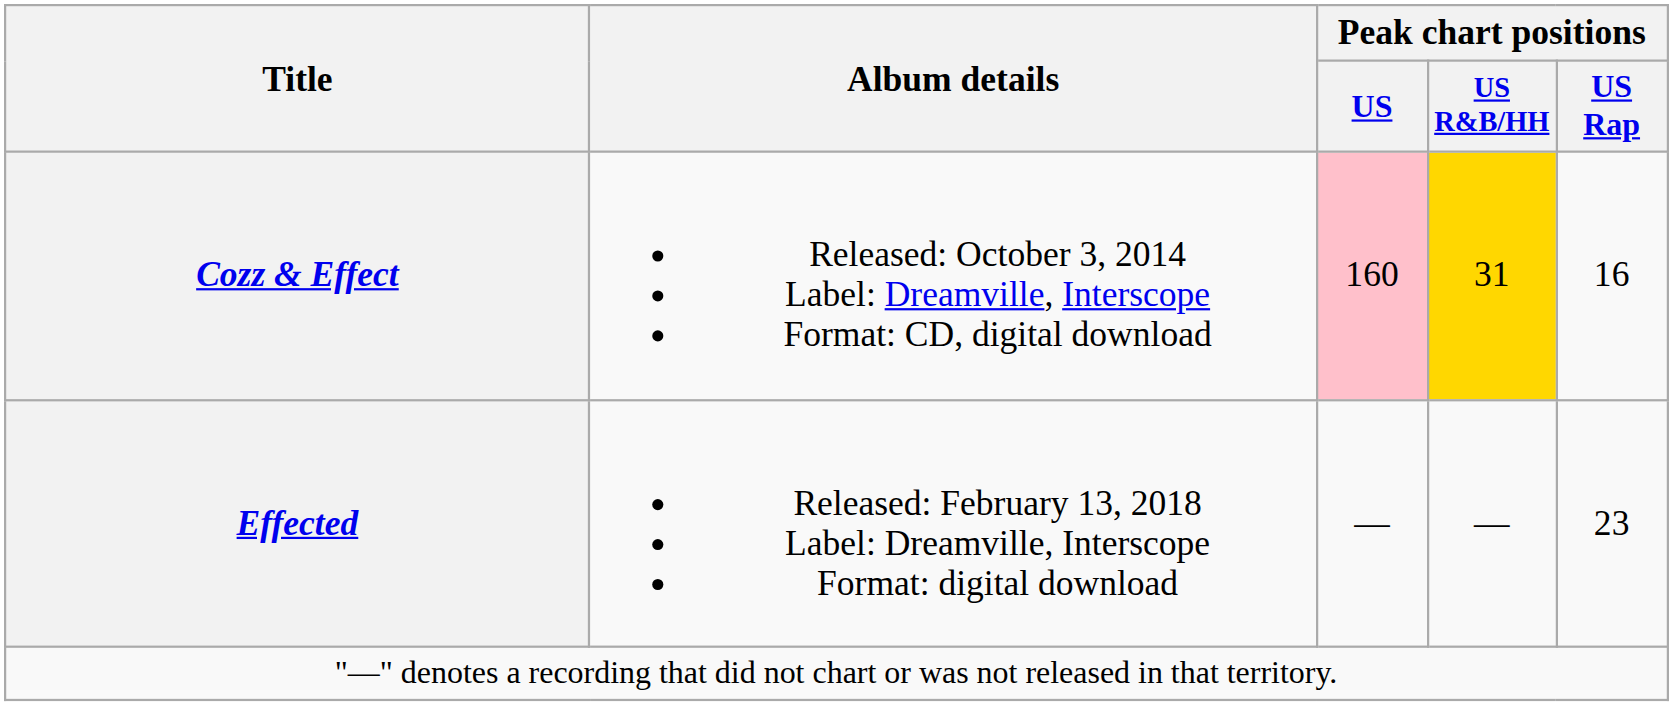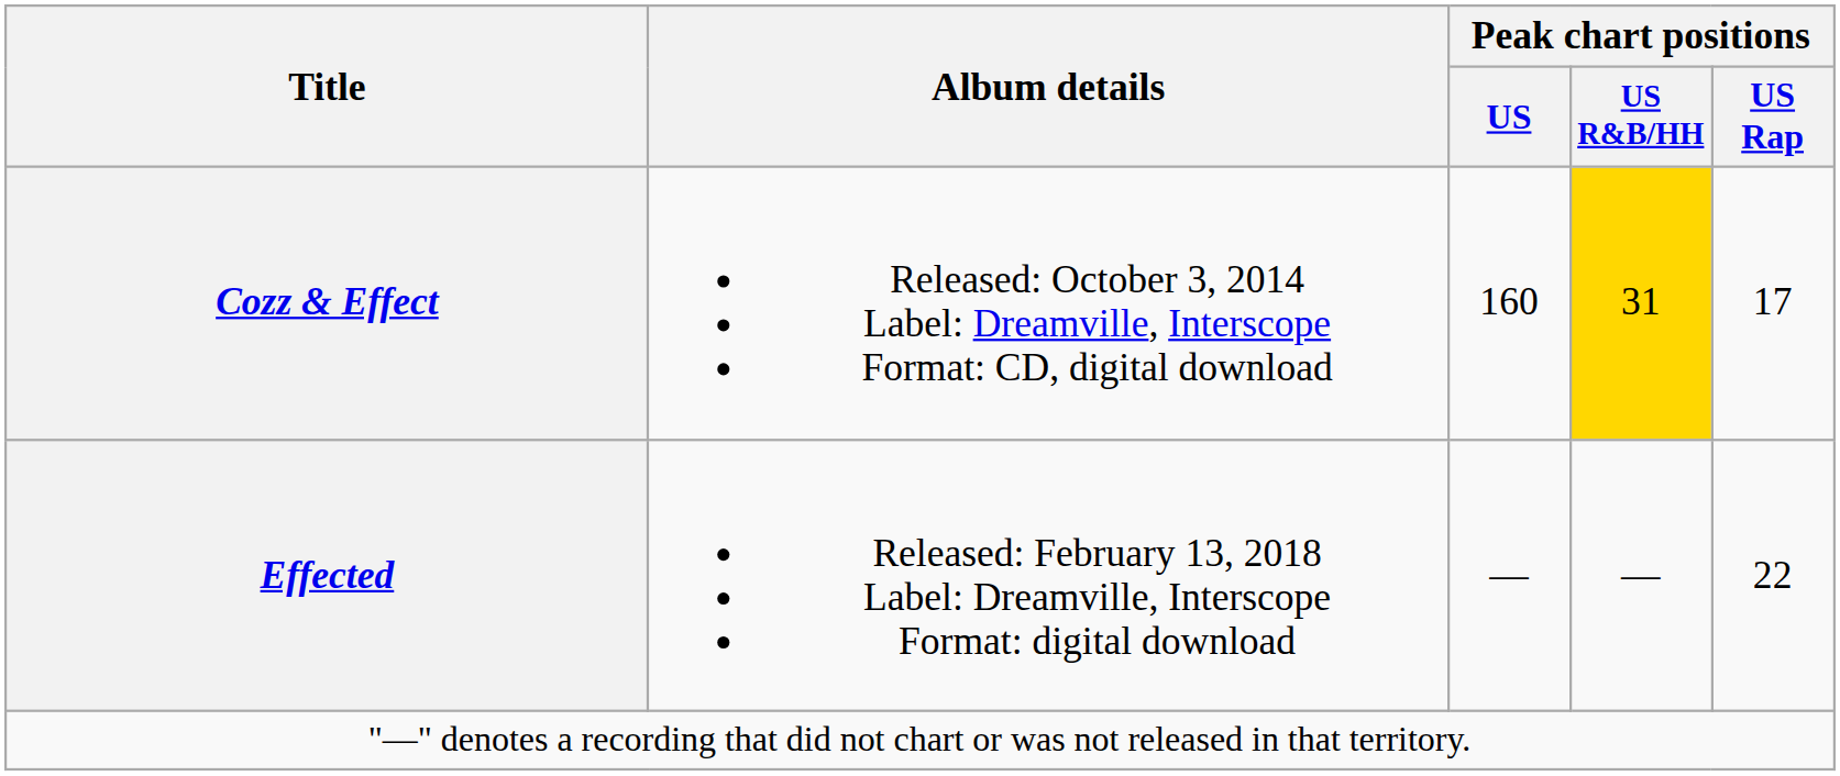 <table class="wikitable plainrowheaders" style="text-align:center;">
 <tr>
 <th scope="col" rowspan="2" style="width:16em;">Title</th>
 <th scope="col" rowspan="2" style="width:20em;">Album details</th>
 <th scope="col" colspan="3">Peak chart positions</th>
 </tr>
 <tr>
 <th scope="col" style="width:3em;font-size:90%;"><a href='#'>US</a><br></th>
 <th scope="col" style="width:3em;font-size:80%;"><a href='#'>US<br>R&B/HH</a><br></th>
 <th scope="col" style="width:3em;font-size:90%;"><a href='#'>US<br>Rap</a><br></th>
 </tr>
 <tr>
 <th scope="row"><em><a href='#'>Cozz & Effect</a></em></th>
 <td><br><ul><li>Released: October 3, 2014</li><li>Label: <a href='#'>Dreamville</a>, <a href='#'>Interscope</a></li><li>Format: CD, digital download</li></ul></td>
-<td style="background: pink;">160</td>
+<td>160</td>
 <td style="background: gold;">31</td>
-<td>16</td>
+<td>17</td>
 </tr>
 <tr>
 <th scope="row"><em><a href='#'>Effected</a></em></th>
 <td><br><ul><li>Released: February 13, 2018</li><li>Label: Dreamville, Interscope</li><li>Format: digital download</li></ul></td>
 <td>—</td>
 <td>—</td>
-<td>23</td>
+<td>22</td>
 </tr>
 <tr>
 <td colspan="8" style="font-size:90%">"—" denotes a recording that did not chart or was not released in that territory.</td>
 </tr>
 </table>
